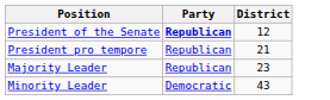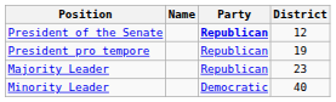 <table class="wikitable sortable">
 <tr>
 <th scope=col>Position</th>
+<th scope=col>Name</th>
 <th scope=col>Party</th>
 <th scope=col>District</th>
 </tr>
 <tr !scope=row >
 <td><a href='#'>President of the Senate</a></td>
+<td></td>
 <td><strong><a href='#'>Republican</a></strong></td>
 <td align="center">12</td>
 </tr>
 <tr !scope=row >
 <td><a href='#'>President pro tempore</a></td>
+<td></td>
 <td><a href='#'>Republican</a></td>
-<td align="center">21</td>
+<td align="center">19</td>
 </tr>
 <tr !scope=row >
 <td><a href='#'>Majority Leader</a></td>
+<td></td>
 <td><a href='#'>Republican</a></td>
 <td align="center">23</td>
 </tr>
 <tr !scope=row >
 <td><a href='#'>Minority Leader</a></td>
+<td></td>
 <td><a href='#'>Democratic</a></td>
-<td align="center">43</td>
+<td align="center">40</td>
 </tr>
 </table>
